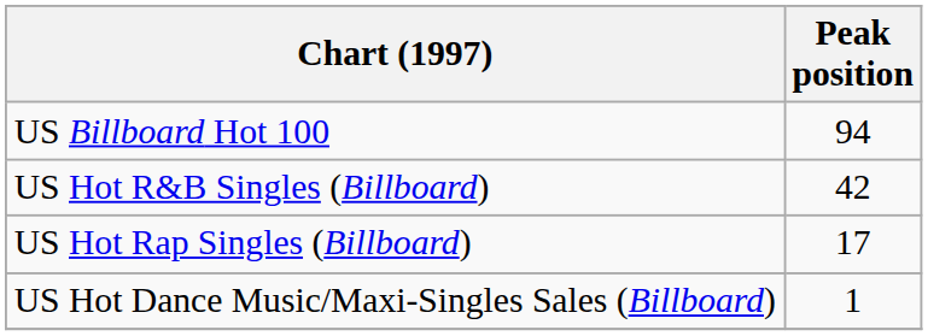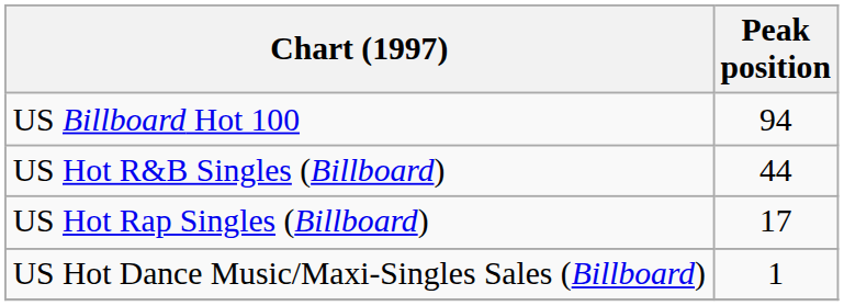 <table class="wikitable">
 <tr>
 <th>Chart (1997)</th>
 <th>Peak<br>position</th>
 </tr>
 <tr>
 <td>US <a href='#'><em>Billboard</em> Hot 100</a></td>
 <td align="center">94</td>
 </tr>
 <tr>
 <td>US <a href='#'>Hot R&B Singles</a> (<em><a href='#'>Billboard</a></em>)</td>
-<td align="center">42</td>
+<td align="center">44</td>
 </tr>
 <tr>
 <td>US <a href='#'>Hot Rap Singles</a> (<em><a href='#'>Billboard</a></em>)</td>
 <td align="center">17</td>
 </tr>
 <tr>
 <td>US Hot Dance Music/Maxi-Singles Sales (<em><a href='#'>Billboard</a></em>)</td>
 <td align="center">1</td>
 </tr>
 <tr>
 </tr>
 </table>
